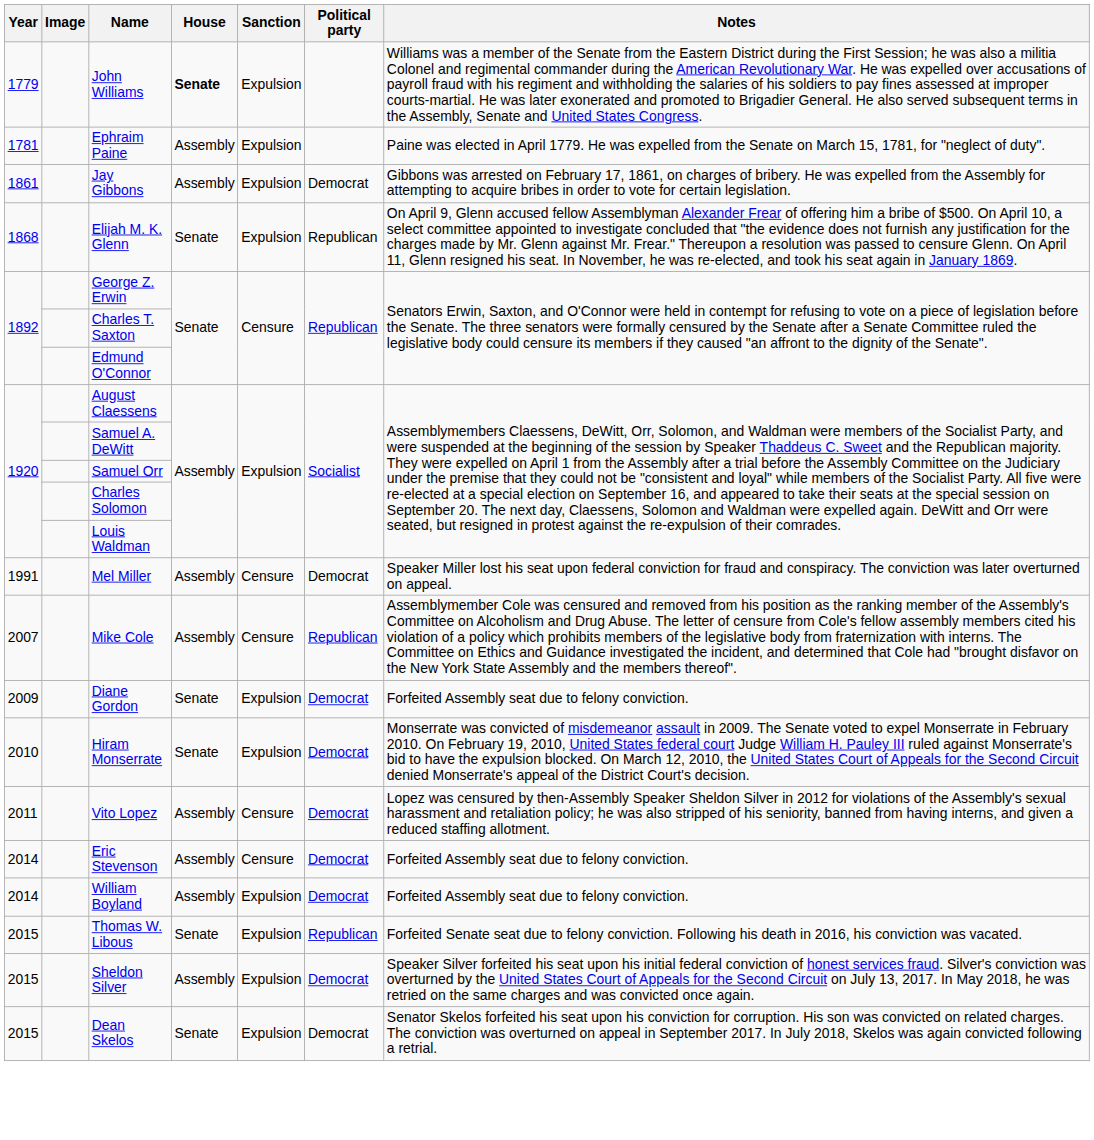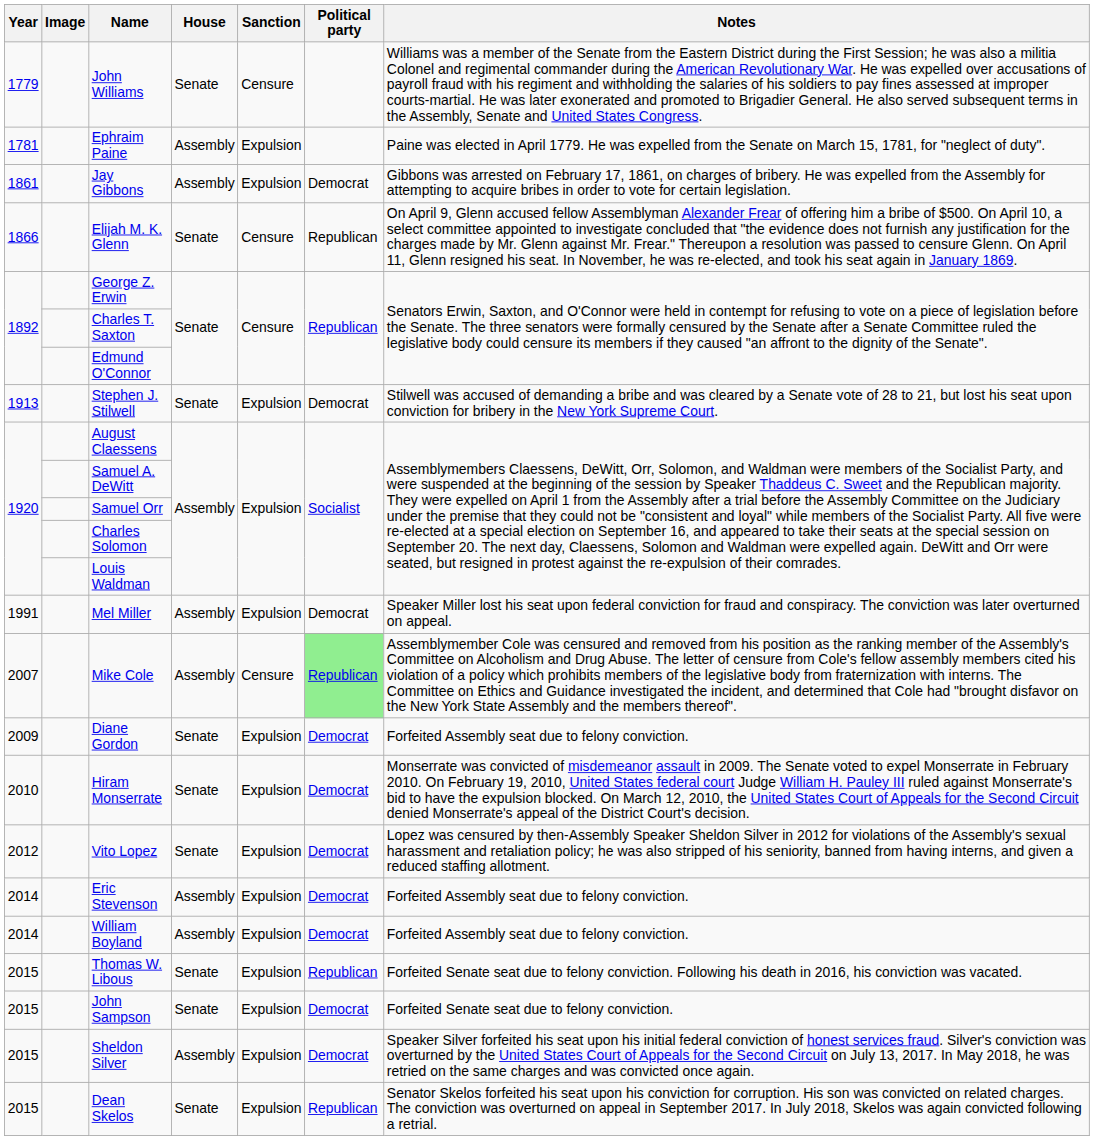 <table class="wikitable sortable">
 <tr>
 <th>Year</th>
 <th>Image</th>
 <th>Name</th>
 <th>House</th>
 <th>Sanction</th>
 <th>Political party</th>
 <th class=unsortable>Notes</th>
 </tr>
 <tr>
 <td><a href='#'>1779</a></td>
 <td></td>
 <td><a href='#'>John Williams</a></td>
-<td><strong>Senate</strong></td>
-<td>Expulsion</td>
+<td>Senate</td>
+<td>Censure</td>
 <td></td>
 <td>Williams was a member of the Senate from the Eastern District during the First Session; he was also a militia Colonel and regimental commander during the <a href='#'>American Revolutionary War</a>. He was expelled over accusations of payroll fraud with his regiment and withholding the salaries of his soldiers to pay fines assessed at improper courts-martial. He was later exonerated and promoted to Brigadier General.  He also served subsequent terms in the Assembly, Senate and <a href='#'>United States Congress</a>.</td>
 </tr>
 <tr>
 <td><a href='#'>1781</a></td>
 <td></td>
 <td><a href='#'>Ephraim Paine</a></td>
 <td>Assembly</td>
 <td>Expulsion</td>
 <td></td>
 <td>Paine was elected in April 1779. He was expelled from the Senate on March 15, 1781, for "neglect of duty".</td>
 </tr>
 <tr>
 <td><a href='#'>1861</a></td>
 <td></td>
 <td><a href='#'>Jay Gibbons</a></td>
 <td>Assembly</td>
 <td>Expulsion</td>
 <td>Democrat</td>
 <td>Gibbons was arrested on February 17, 1861, on charges of bribery. He was expelled from the Assembly for attempting to acquire bribes in order to vote for certain legislation.</td>
 </tr>
 <tr>
-<td><a href='#'>1868</a></td>
+<td><a href='#'>1866</a></td>
 <td></td>
 <td><a href='#'>Elijah M. K. Glenn</a></td>
 <td>Senate</td>
-<td>Expulsion</td>
+<td>Censure</td>
 <td>Republican</td>
 <td>On April 9, Glenn accused fellow Assemblyman <a href='#'>Alexander Frear</a> of offering him a bribe of $500. On April 10, a select committee appointed to investigate concluded that "the evidence does not furnish any justification for the charges made by Mr. Glenn against Mr. Frear." Thereupon a resolution was passed to censure Glenn. On April 11, Glenn resigned his seat. In November, he was re-elected, and took his seat again in <a href='#'>January 1869</a>.</td>
 </tr>
 <tr>
 <td rowspan="3"><a href='#'>1892</a></td>
 <td></td>
 <td><a href='#'>George Z. Erwin</a></td>
 <td rowspan="3">Senate</td>
 <td rowspan="3">Censure</td>
 <td rowspan="3"><a href='#'>Republican</a></td>
 <td rowspan="3">Senators Erwin, Saxton, and O'Connor were held in contempt for refusing to vote on a piece of legislation before the Senate. The three senators were formally censured by the Senate after a Senate Committee ruled the legislative body could censure its members if they caused "an affront to the dignity of the Senate".</td>
 </tr>
 <tr>
 <td></td>
 <td><a href='#'>Charles T. Saxton</a></td>
 </tr>
 <tr>
 <td></td>
 <td><a href='#'>Edmund O'Connor</a></td>
+</tr>
+<tr>
+<td><a href='#'>1913</a></td>
+<td></td>
+<td><a href='#'>Stephen J. Stilwell</a></td>
+<td>Senate</td>
+<td>Expulsion</td>
+<td>Democrat</td>
+<td>Stilwell was accused of demanding a bribe and was cleared by a Senate vote of 28 to 21, but lost his seat upon conviction for bribery in the <a href='#'>New York Supreme Court</a>.</td>
 </tr>
 <tr>
 <td rowspan="5"><a href='#'>1920</a></td>
 <td></td>
 <td><a href='#'>August Claessens</a></td>
 <td rowspan="5">Assembly</td>
 <td rowspan="5">Expulsion</td>
 <td rowspan="5"><a href='#'>Socialist</a></td>
 <td rowspan="5"><br>Assemblymembers Claessens, DeWitt, Orr, Solomon, and Waldman were members of the Socialist Party, and were suspended at the beginning of the session by Speaker <a href='#'>Thaddeus C. Sweet</a> and the Republican majority. They were expelled on April 1 from the Assembly after a trial before the Assembly Committee on the Judiciary under the premise that they could not be "consistent and loyal" while members of the Socialist Party. All five were re-elected at a special election on September 16, and appeared to take their seats at the special session on September 20. The next day, Claessens, Solomon and Waldman were expelled again. DeWitt and Orr were seated, but resigned in protest against the re-expulsion of their comrades.</td>
 </tr>
 <tr>
 <td></td>
 <td><a href='#'>Samuel A. DeWitt</a></td>
 </tr>
 <tr>
 <td></td>
 <td><a href='#'>Samuel Orr</a></td>
 </tr>
 <tr>
 <td></td>
 <td><a href='#'>Charles Solomon</a></td>
 </tr>
 <tr>
 <td></td>
 <td><a href='#'>Louis Waldman</a></td>
 </tr>
 <tr>
 <td>1991</td>
 <td></td>
 <td><a href='#'>Mel Miller</a></td>
 <td>Assembly</td>
-<td>Censure</td>
+<td>Expulsion</td>
 <td>Democrat</td>
 <td>Speaker Miller lost his seat upon federal conviction for fraud and conspiracy. The conviction was later overturned on appeal.</td>
 </tr>
 <tr>
 <td>2007</td>
 <td></td>
 <td><a href='#'>Mike Cole</a></td>
 <td>Assembly</td>
 <td>Censure</td>
-<td><a href='#'>Republican</a></td>
+<td style="background: lightgreen;"><a href='#'>Republican</a></td>
 <td>Assemblymember Cole was censured and removed from his position as the ranking member of the Assembly's Committee on Alcoholism and Drug Abuse. The letter of censure from Cole's fellow assembly members cited his violation of a policy which prohibits members of the legislative body from fraternization with interns. The Committee on Ethics and Guidance investigated the incident, and determined that Cole had "brought disfavor on the New York State Assembly and the members thereof".</td>
 </tr>
 <tr>
 <td>2009</td>
 <td></td>
 <td><a href='#'>Diane Gordon</a></td>
 <td>Senate</td>
 <td>Expulsion</td>
 <td><a href='#'>Democrat</a></td>
 <td>Forfeited Assembly seat due to felony conviction.</td>
 </tr>
 <tr>
 <td>2010</td>
 <td></td>
 <td><a href='#'>Hiram Monserrate</a></td>
 <td>Senate</td>
 <td>Expulsion</td>
 <td><a href='#'>Democrat</a></td>
 <td>Monserrate was convicted of <a href='#'>misdemeanor</a> <a href='#'>assault</a> in 2009. The Senate voted to expel Monserrate in February 2010. On February 19, 2010, <a href='#'>United States federal court</a> Judge <a href='#'>William H. Pauley III</a> ruled against Monserrate's bid to have the expulsion blocked. On March 12, 2010, the <a href='#'>United States Court of Appeals for the Second Circuit</a> denied Monserrate's appeal of the District Court's decision.</td>
 </tr>
 <tr>
-<td>2011</td>
+<td>2012</td>
 <td></td>
 <td><a href='#'>Vito Lopez</a></td>
-<td>Assembly</td>
-<td>Censure</td>
+<td>Senate</td>
+<td>Expulsion</td>
 <td><a href='#'>Democrat</a></td>
 <td>Lopez was censured by then-Assembly Speaker Sheldon Silver in 2012 for violations of the Assembly's sexual harassment and retaliation policy; he was also stripped of his seniority, banned from having interns, and given a reduced staffing allotment.</td>
 </tr>
 <tr>
 <td>2014</td>
 <td></td>
 <td><a href='#'>Eric Stevenson</a></td>
 <td>Assembly</td>
-<td>Censure</td>
+<td>Expulsion</td>
 <td><a href='#'>Democrat</a></td>
 <td>Forfeited Assembly seat due to felony conviction.</td>
 </tr>
 <tr>
 <td>2014</td>
 <td></td>
 <td><a href='#'>William Boyland</a></td>
 <td>Assembly</td>
 <td>Expulsion</td>
 <td><a href='#'>Democrat</a></td>
 <td>Forfeited Assembly seat due to felony conviction.</td>
 </tr>
 <tr>
 <td>2015</td>
 <td></td>
 <td><a href='#'>Thomas W. Libous</a></td>
 <td>Senate</td>
 <td>Expulsion</td>
 <td><a href='#'>Republican</a></td>
 <td>Forfeited Senate seat due to felony conviction. Following his death in 2016, his conviction was vacated.</td>
 </tr>
 <tr>
 <td>2015</td>
 <td></td>
+<td><a href='#'>John Sampson</a></td>
+<td>Senate</td>
+<td>Expulsion</td>
+<td><a href='#'>Democrat</a></td>
+<td>Forfeited Senate seat due to felony conviction.</td>
+</tr>
+<tr>
+<td>2015</td>
+<td></td>
 <td><a href='#'>Sheldon Silver</a></td>
 <td>Assembly</td>
 <td>Expulsion</td>
 <td><a href='#'>Democrat</a></td>
 <td>Speaker Silver forfeited his seat upon his initial federal conviction of <a href='#'>honest services fraud</a>. Silver's conviction was overturned by the <a href='#'>United States Court of Appeals for the Second Circuit</a> on July 13, 2017. In May 2018, he was retried on the same charges and was convicted once again.</td>
 </tr>
 <tr>
 <td>2015</td>
 <td></td>
 <td><a href='#'>Dean Skelos</a></td>
 <td>Senate</td>
 <td>Expulsion</td>
-<td>Democrat</td>
+<td><a href='#'>Republican</a></td>
 <td>Senator Skelos forfeited his seat upon his conviction for corruption. His son was convicted on related charges. The conviction was overturned on appeal in September 2017. In July 2018, Skelos was again convicted following a retrial.</td>
 </tr>
 </table>
